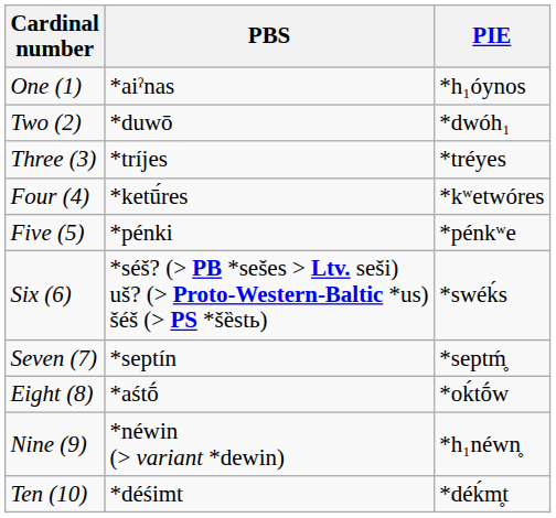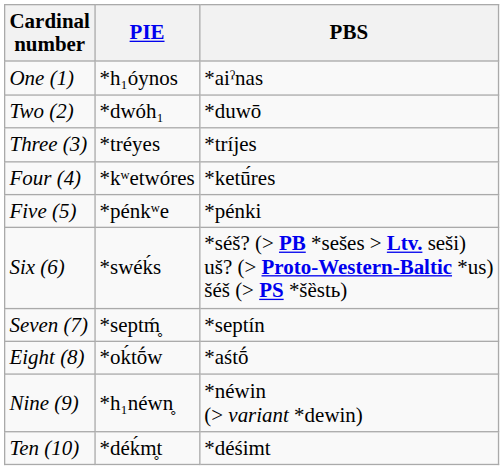 <table class="wikitable sortable">
 <tr>
 <th>Cardinal<br>number</th>
+<th><a href='#'>PIE</a></th>
 <th>PBS</th>
-<th><a href='#'>PIE</a></th>
 </tr>
 <tr>
 <td><em>One (1)</em></td>
+<td>*h₁óynos</td>
 <td>*aiˀnas</td>
-<td>*h₁óynos</td>
 </tr>
 <tr>
 <td><em>Two (2)</em></td>
+<td>*dwóh₁</td>
 <td>*duwō</td>
-<td>*dwóh₁</td>
 </tr>
 <tr>
 <td><em>Three (3)</em></td>
+<td>*tréyes</td>
 <td>*tríjes</td>
-<td>*tréyes</td>
 </tr>
 <tr>
 <td><em>Four (4)</em></td>
+<td>*kʷetwóres</td>
 <td>*ketū́res</td>
-<td>*kʷetwóres</td>
 </tr>
 <tr>
 <td><em>Five (5)</em></td>
+<td>*pénkʷe</td>
 <td>*pénki</td>
-<td>*pénkʷe</td>
 </tr>
 <tr>
 <td><em>Six (6)</em></td>
+<td>*swéḱs</td>
 <td>*séš? (> <a href='#'><strong>PB</strong></a> *sešes > <a href='#'><strong>Ltv.</strong></a> seši)<br>uš? (> <a href='#'><strong>Proto-Western-Baltic</strong></a> *us)<br>šéš (> <strong><a href='#'>PS</a></strong> *šȅstь)</td>
-<td>*swéḱs</td>
 </tr>
 <tr>
 <td><em>Seven (7)</em></td>
+<td>*septḿ̥</td>
 <td>*septín</td>
-<td>*septḿ̥</td>
 </tr>
 <tr>
 <td><em>Eight (8)</em></td>
+<td>*oḱtṓw</td>
 <td>*aśtṓ</td>
-<td>*oḱtṓw</td>
 </tr>
 <tr>
 <td><em>Nine (9)</em></td>
+<td>*h₁néwn̥</td>
 <td>*néwin<br>(> <em>variant</em> *dewin)</td>
-<td>*h₁néwn̥</td>
 </tr>
 <tr>
 <td><em>Ten (10)</em></td>
+<td>*déḱm̥t</td>
 <td>*déśimt</td>
-<td>*déḱm̥t</td>
 </tr>
 </table>
